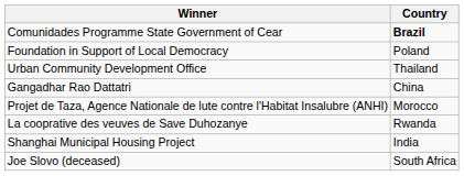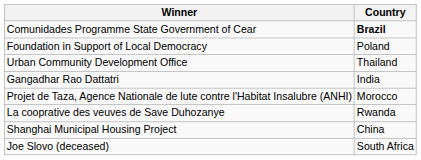 <table class="wikitable">
 <tr>
 <th>Winner</th>
 <th>Country</th>
 </tr>
 <tr>
 <td>Comunidades Programme State Government of Cear</td>
 <td><strong>Brazil</strong></td>
 </tr>
 <tr>
 <td>Foundation in Support of Local Democracy</td>
 <td>Poland</td>
 </tr>
 <tr>
 <td>Urban Community Development Office</td>
 <td>Thailand</td>
 </tr>
 <tr>
 <td>Gangadhar Rao Dattatri</td>
-<td>China</td>
+<td>India</td>
 </tr>
 <tr>
 <td>Projet de Taza, Agence Nationale de lute contre l'Habitat Insalubre (ANHI)</td>
 <td>Morocco</td>
 </tr>
 <tr>
 <td>La cooprative des veuves de Save Duhozanye</td>
 <td>Rwanda</td>
 </tr>
 <tr>
 <td>Shanghai Municipal Housing Project</td>
-<td>India</td>
+<td>China</td>
 </tr>
 <tr>
 <td>Joe Slovo (deceased)</td>
 <td>South Africa</td>
 </tr>
 </table>
